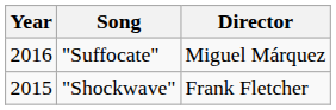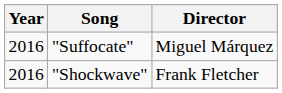 <table class="wikitable">
 <tr>
 <th>Year</th>
 <th>Song</th>
 <th>Director</th>
 </tr>
 <tr>
 <td>2016</td>
 <td>"Suffocate"</td>
 <td>Miguel Márquez</td>
 </tr>
 <tr>
-<td>2015</td>
+<td>2016</td>
 <td>"Shockwave"</td>
 <td>Frank Fletcher</td>
 </tr>
 </table>
